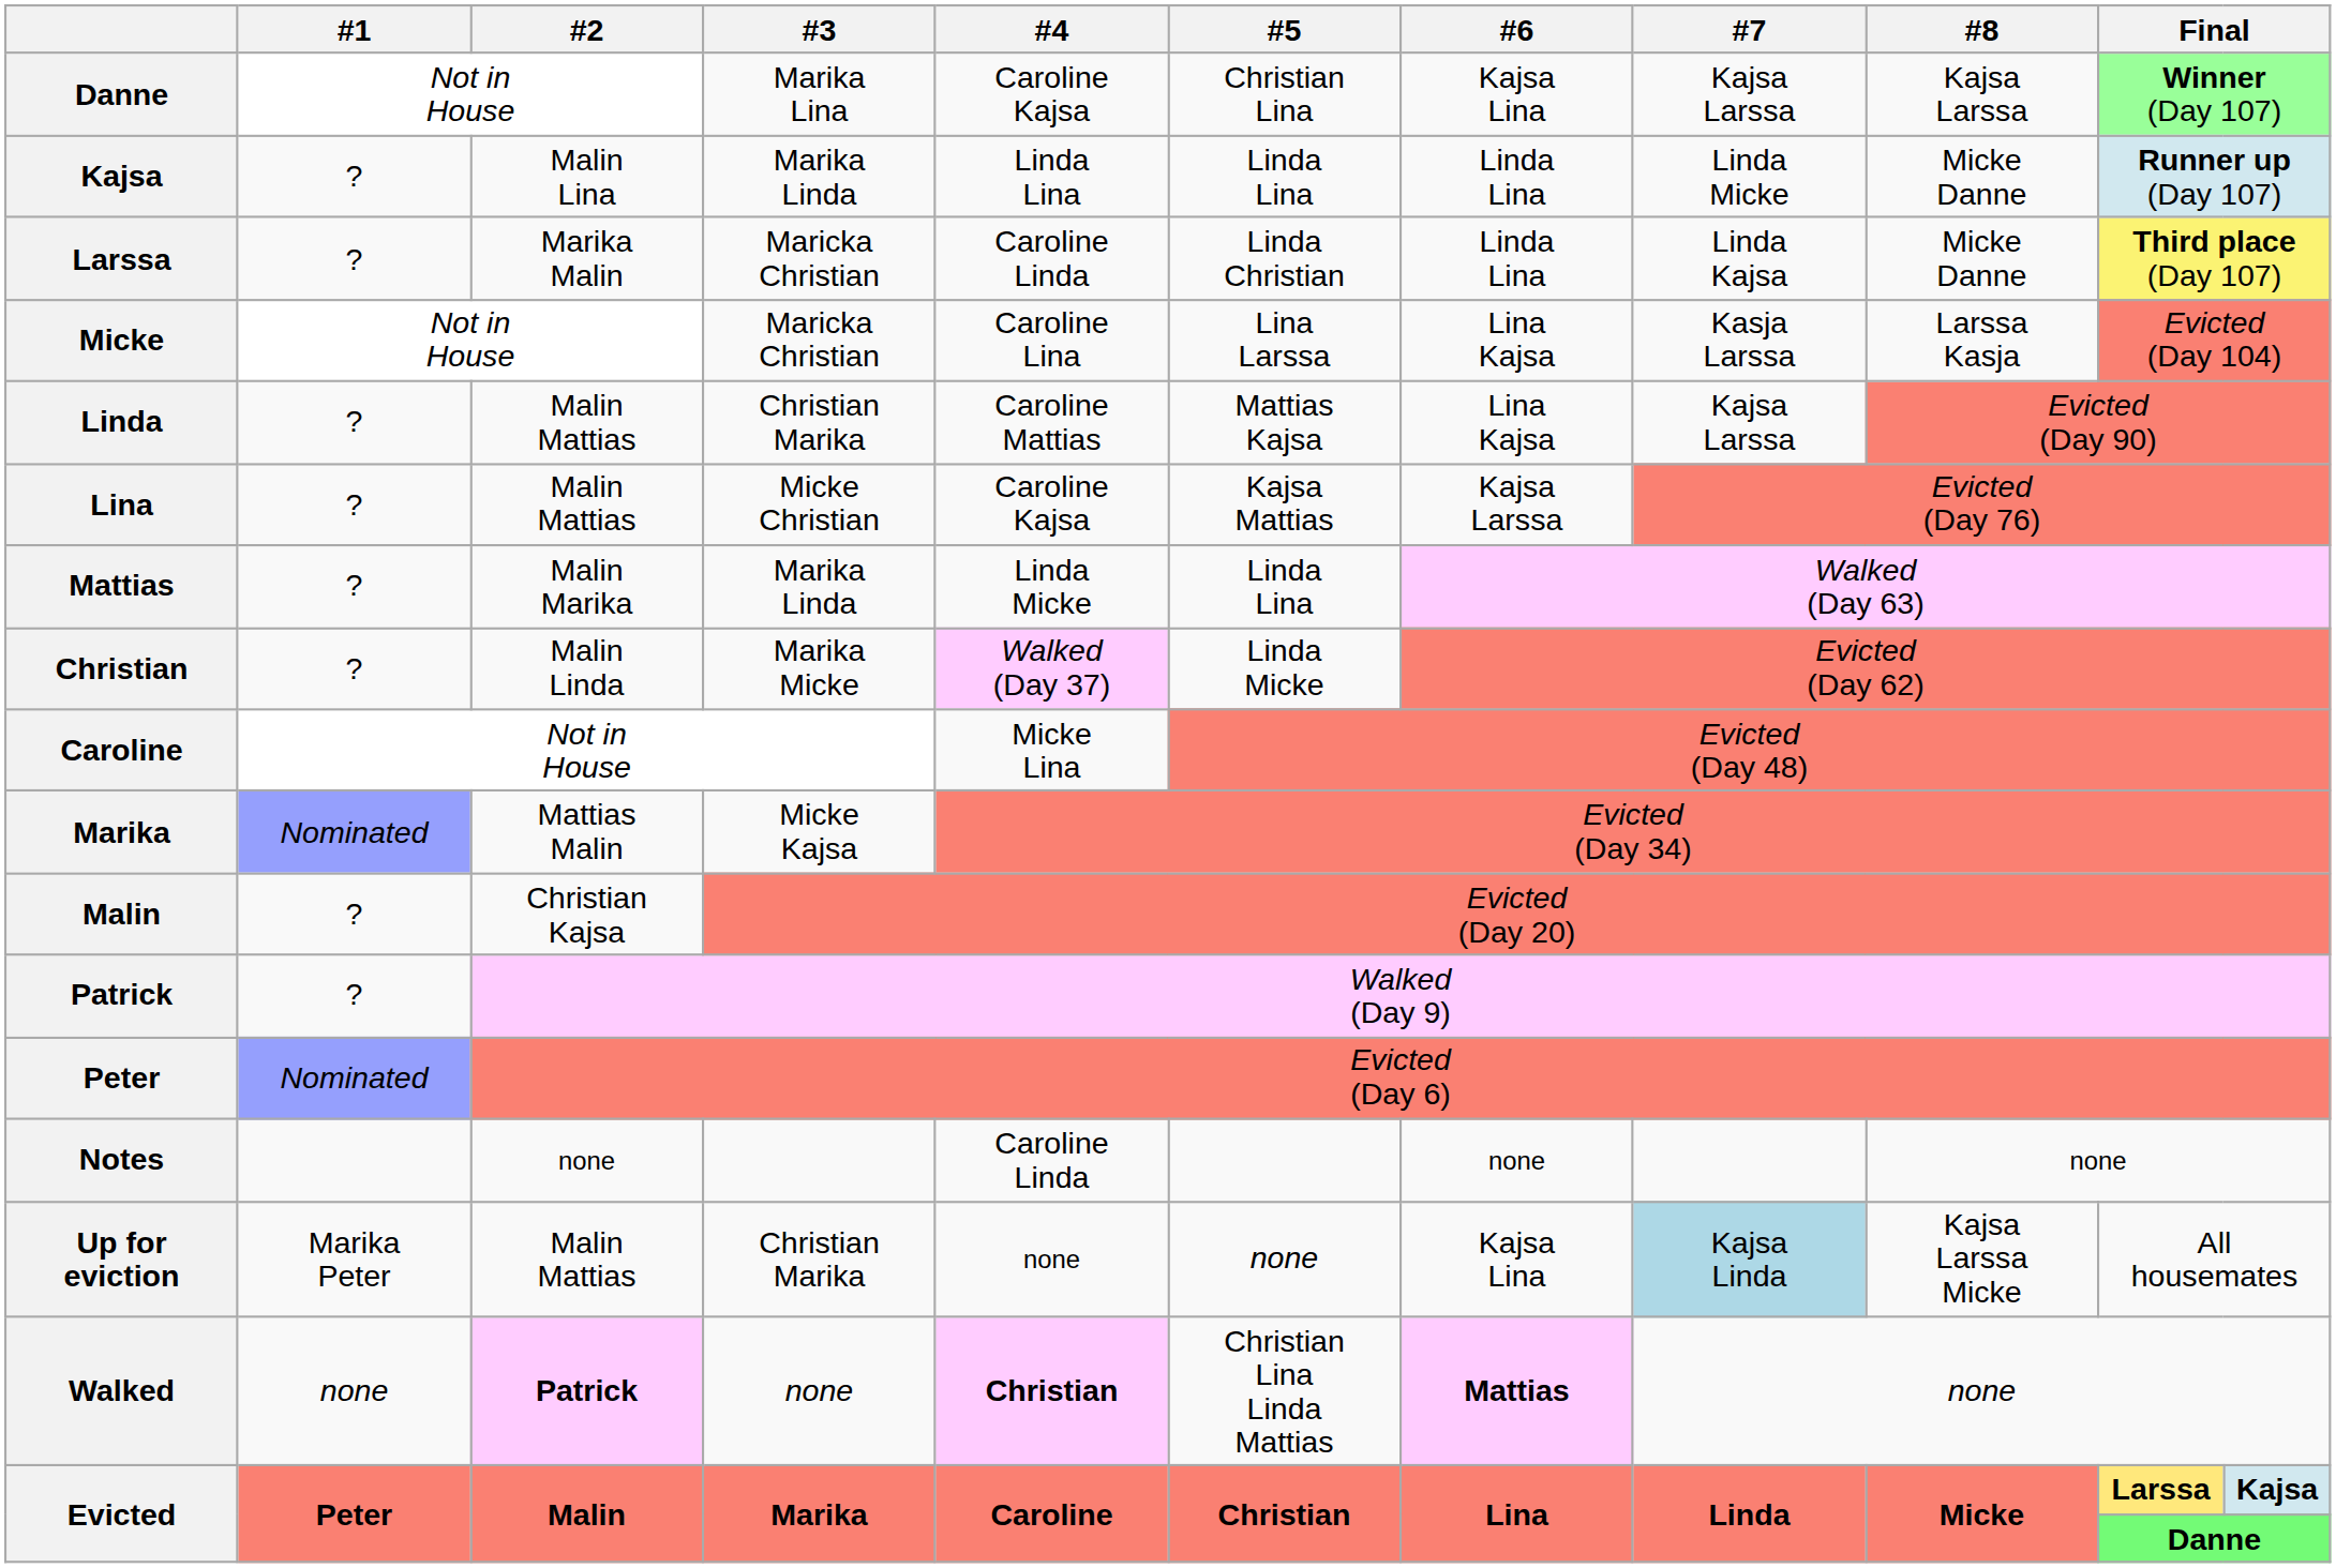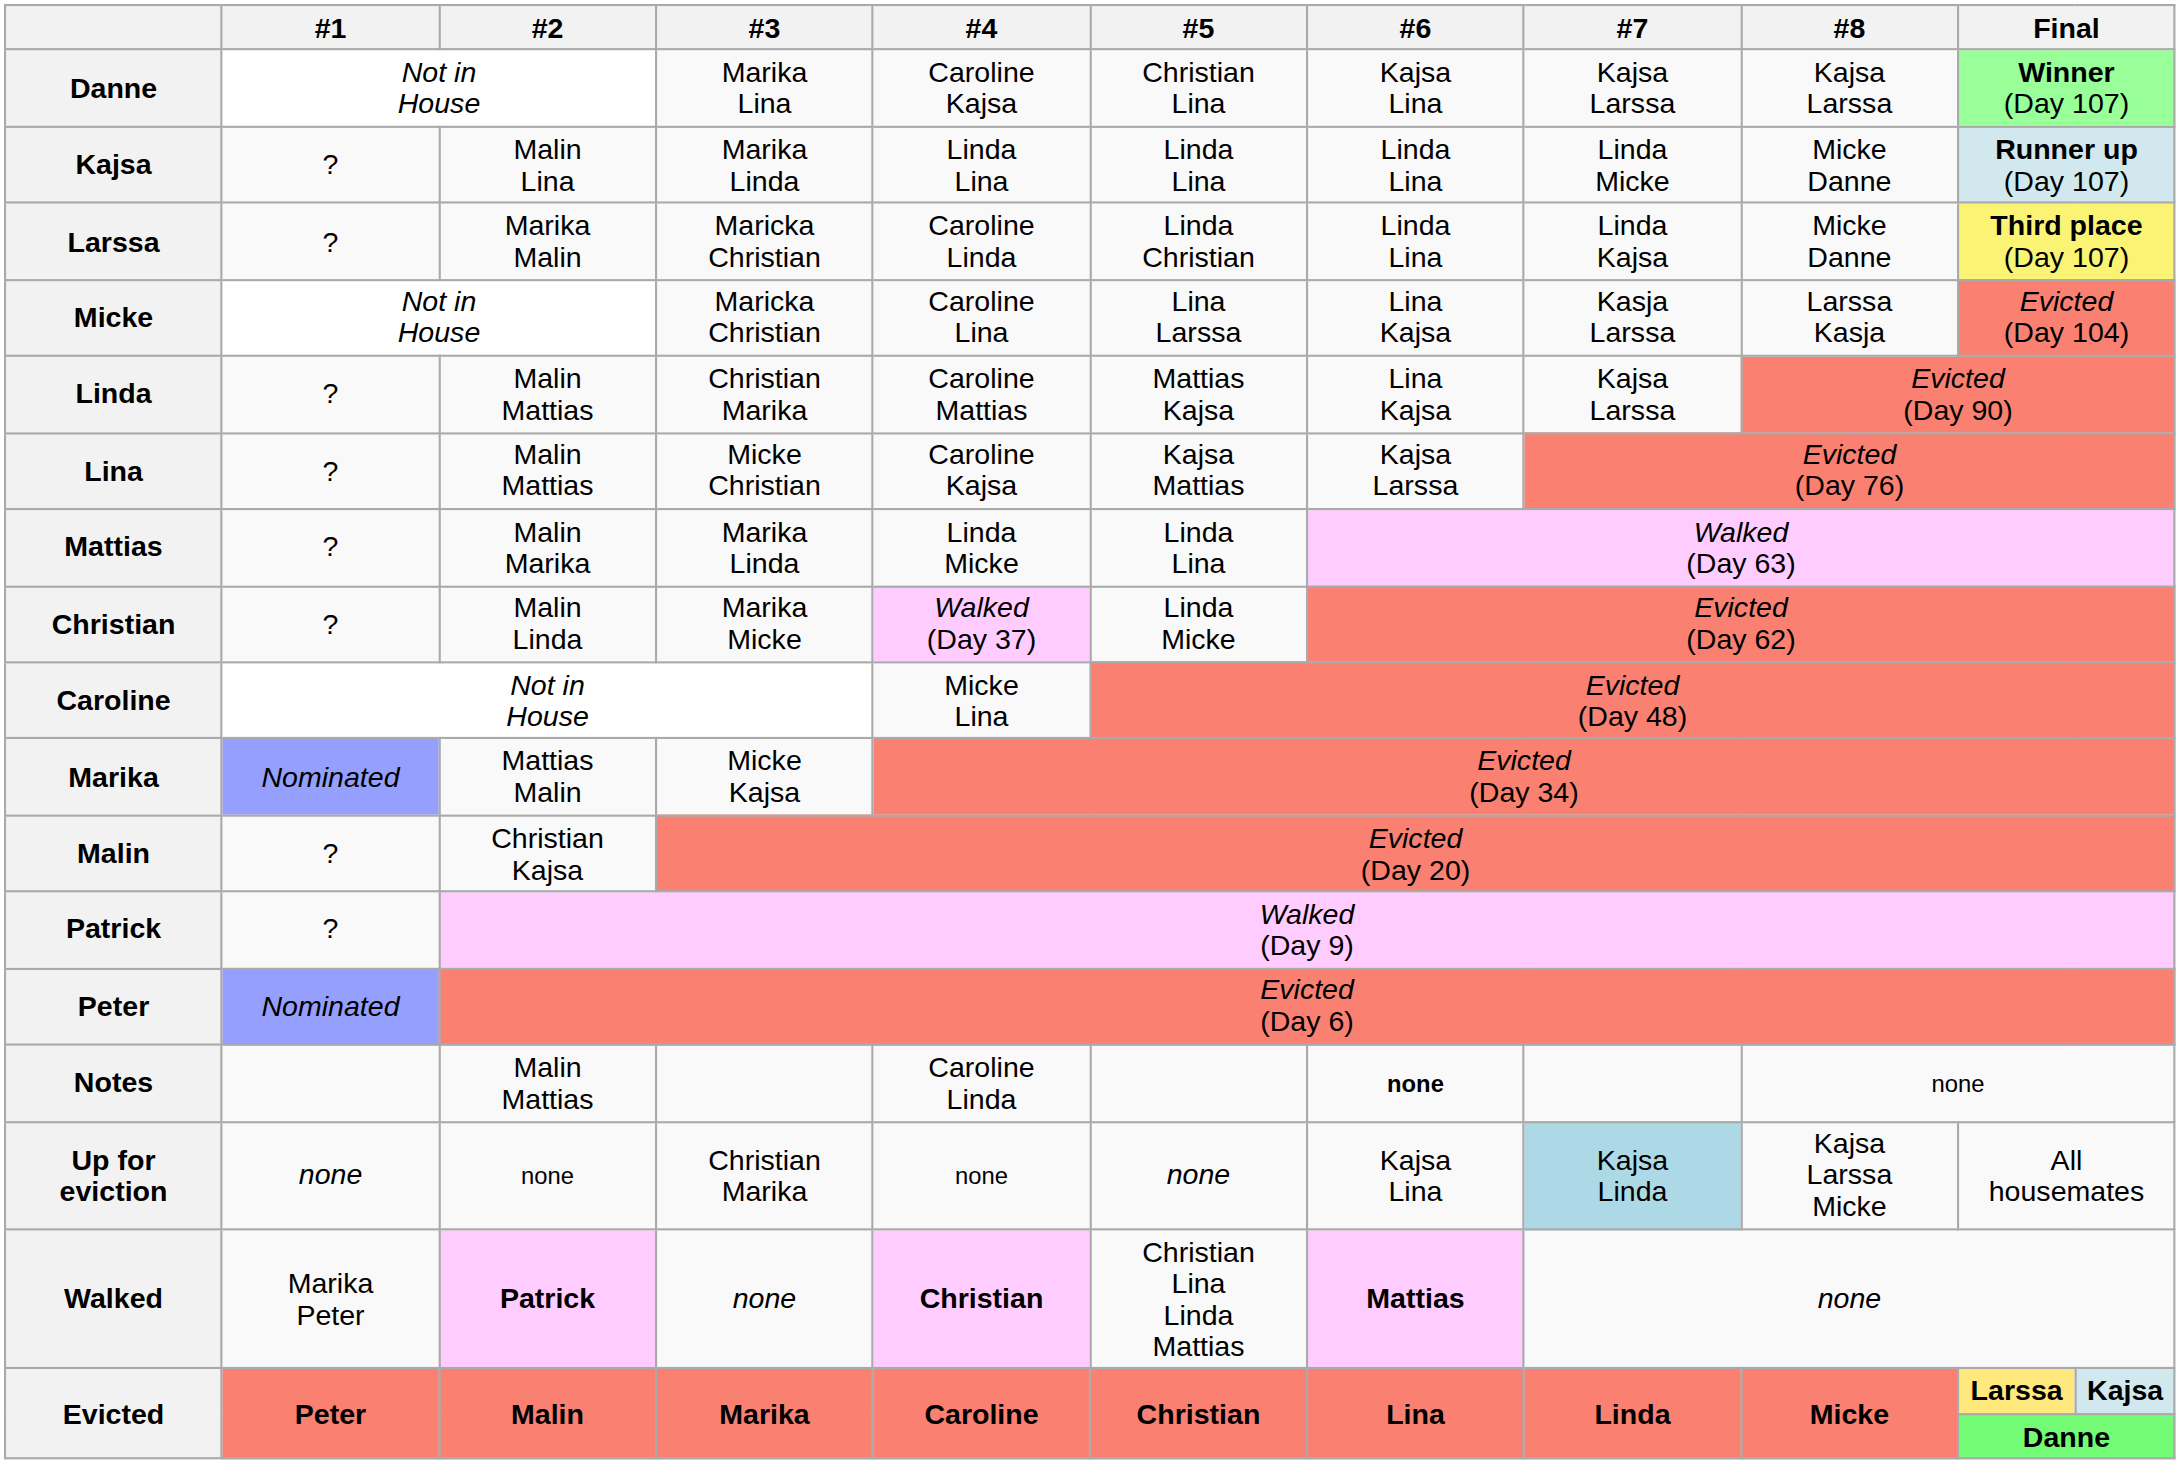 <table class="wikitable" style="text-align:center; font-size:85%; line-height:15px;">
 <tr>
 <th style="width: 9%;"></th>
 <th style="width: 9%;">#1</th>
 <th style="width: 9%;">#2</th>
 <th style="width: 9%;">#3</th>
 <th style="width: 9%;">#4</th>
 <th style="width: 9%;">#5</th>
 <th style="width: 9%;">#6</th>
 <th style="width: 9%;">#7</th>
 <th style="width: 9%;">#8</th>
 <th style="width: 9%;" colspan="2">Final</th>
 </tr>
 <tr>
 <th>Danne</th>
 <td colspan=2 style="background:white"><em>Not in<br>House</em></td>
 <td>Marika<br>Lina</td>
 <td>Caroline<br>Kajsa</td>
 <td>Christian<br>Lina</td>
 <td>Kajsa<br>Lina</td>
 <td>Kajsa<br>Larssa</td>
 <td>Kajsa<br>Larssa</td>
 <td style="background:#99FF99" colspan="2"><strong>Winner</strong><br>(Day 107)</td>
 </tr>
 <tr>
 <th>Kajsa</th>
 <td>?</td>
 <td>Malin<br>Lina</td>
 <td>Marika<br>Linda</td>
 <td>Linda<br>Lina</td>
 <td>Linda<br>Lina</td>
 <td>Linda<br>Lina</td>
 <td>Linda<br>Micke</td>
 <td>Micke<br>Danne</td>
 <td style="background:#D1E8EF" colspan="2"><strong>Runner up</strong><br>(Day 107)</td>
 </tr>
 <tr>
 <th>Larssa</th>
 <td>?</td>
 <td>Marika<br>Malin</td>
 <td>Maricka<br>Christian</td>
 <td>Caroline<br>Linda</td>
 <td>Linda<br>Christian</td>
 <td>Linda<br>Lina</td>
 <td>Linda<br>Kajsa</td>
 <td>Micke<br>Danne</td>
 <td style="background:#FBF373" colspan="2"><strong>Third place</strong><br>(Day 107)</td>
 </tr>
 <tr>
 <th>Micke</th>
 <td colspan=2 style="background:white"><em>Not in<br>House</em></td>
 <td>Maricka<br>Christian</td>
 <td>Caroline<br>Lina</td>
 <td>Lina<br>Larssa</td>
 <td>Lina<br>Kajsa</td>
 <td>Kasja<br>Larssa</td>
 <td>Larssa<br>Kasja</td>
 <td style="background:#fa8072;" colspan="2"><em>Evicted</em><br>(Day 104)</td>
 </tr>
 <tr>
 <th>Linda</th>
 <td>?</td>
 <td>Malin<br>Mattias</td>
 <td>Christian<br>Marika</td>
 <td>Caroline<br>Mattias</td>
 <td>Mattias<br>Kajsa</td>
 <td>Lina<br>Kajsa</td>
 <td>Kajsa<br>Larssa</td>
 <td style="background:#fa8072;" colspan="3"><em>Evicted</em><br>(Day 90)</td>
 </tr>
 <tr>
 <th>Lina</th>
 <td>?</td>
 <td>Malin<br>Mattias</td>
 <td>Micke<br>Christian</td>
 <td>Caroline<br>Kajsa</td>
 <td>Kajsa<br>Mattias</td>
 <td>Kajsa<br>Larssa</td>
 <td style="background:#fa8072;" colspan="4"><em>Evicted</em><br>(Day 76)</td>
 </tr>
 <tr>
 <th>Mattias</th>
 <td>?</td>
 <td>Malin<br>Marika</td>
 <td>Marika<br>Linda</td>
 <td>Linda<br>Micke</td>
 <td>Linda<br>Lina</td>
 <td style="background:#FFCCFF;" colspan="5"><em>Walked</em><br>(Day 63)</td>
 </tr>
 <tr>
 <th>Christian</th>
 <td>?</td>
 <td>Malin<br>Linda</td>
 <td>Marika<br>Micke</td>
 <td style="background:#FFCCFF;"><em>Walked</em><br>(Day 37)</td>
 <td>Linda<br>Micke</td>
 <td style="background:#fa8072;" colspan="5"><em>Evicted</em><br>(Day 62)</td>
 </tr>
 <tr>
 <th>Caroline</th>
 <td colspan=3 style="background:white"><em>Not in<br>House</em></td>
 <td>Micke<br>Lina</td>
 <td style="background:#fa8072;" colspan="6"><em>Evicted</em><br>(Day 48)</td>
 </tr>
 <tr>
 <th>Marika</th>
 <td style="background:#959FFD"><em>Nominated</em></td>
 <td>Mattias<br>Malin</td>
 <td>Micke<br>Kajsa</td>
 <td style="background:#fa8072;" colspan="7"><em>Evicted</em><br>(Day 34)</td>
 </tr>
 <tr>
 <th>Malin</th>
 <td>?</td>
 <td>Christian<br>Kajsa</td>
 <td style="background:#fa8072;" colspan="8"><em>Evicted</em><br>(Day 20)</td>
 </tr>
 <tr>
 <th>Patrick</th>
 <td>?</td>
 <td style="background:#FFCCFF;" colspan="9"><em>Walked</em><br>(Day 9)</td>
 </tr>
 <tr>
 <th>Peter</th>
 <td style="background:#959FFD"><em>Nominated</em></td>
 <td style="background:#fa8072;" colspan="9"><em>Evicted</em><br>(Day 6)</td>
 </tr>
 <tr>
 <th>Notes</th>
 <td></td>
-<td><small>none</small></td>
+<td>Malin<br>Mattias</td>
 <td></td>
 <td>Caroline<br>Linda</td>
 <td></td>
-<td><small>none</small></td>
+<td><strong><small>none</small></strong></td>
 <td></td>
 <td colspan=3><small>none</small></td>
 </tr>
 <tr>
 <th>Up for<br>eviction</th>
-<td>Marika<br>Peter</td>
-<td>Malin<br>Mattias</td>
+<td><em>none</em></td>
+<td><small>none</small></td>
 <td>Christian<br>Marika</td>
 <td><small>none</small></td>
 <td><em>none</em></td>
 <td>Kajsa<br>Lina</td>
 <td style="background: lightblue;">Kajsa<br>Linda</td>
 <td>Kajsa<br>Larssa<br>Micke</td>
 <td colspan=2>All<br>housemates</td>
 </tr>
 <tr>
 <th>Walked</th>
-<td><em>none</em></td>
+<td>Marika<br>Peter</td>
 <td style="background:#FFCCFF;"><strong>Patrick</strong></td>
 <td><em>none</em></td>
 <td style="background:#FFCCFF;"><strong>Christian</strong></td>
 <td>Christian<br>Lina<br>Linda<br>Mattias</td>
 <td style="background:#FFCCFF;"><strong>Mattias</strong></td>
 <td colspan="4"><em>none</em></td>
 </tr>
 <tr>
 <th rowspan="3">Evicted</th>
 <td style="background:#fa8072;" rowspan="3"><strong>Peter</strong></td>
 <td style="background:#fa8072;" rowspan="3"><strong>Malin</strong></td>
 <td style="background:#fa8072;" rowspan="3"><strong>Marika</strong></td>
 <td style="background:#fa8072;" rowspan="3"><strong>Caroline</strong></td>
 <td style="background:#fa8072;" rowspan="3"><strong>Christian</strong></td>
 <td style="background:#fa8072;" rowspan="3"><strong>Lina</strong></td>
 <td style="background:#fa8072;" rowspan="3"><strong>Linda</strong></td>
 <td style="background:#fa8072;" rowspan="3"><strong>Micke</strong></td>
 <td style="background:#FFE87C"><strong>Larssa</strong></td>
 <td style="background:#D1E8EF"><strong>Kajsa</strong></td>
 </tr>
 <tr>
 <td style="background:#73FB76" colspan=2><strong>Danne</strong></td>
 </tr>
 </table>
